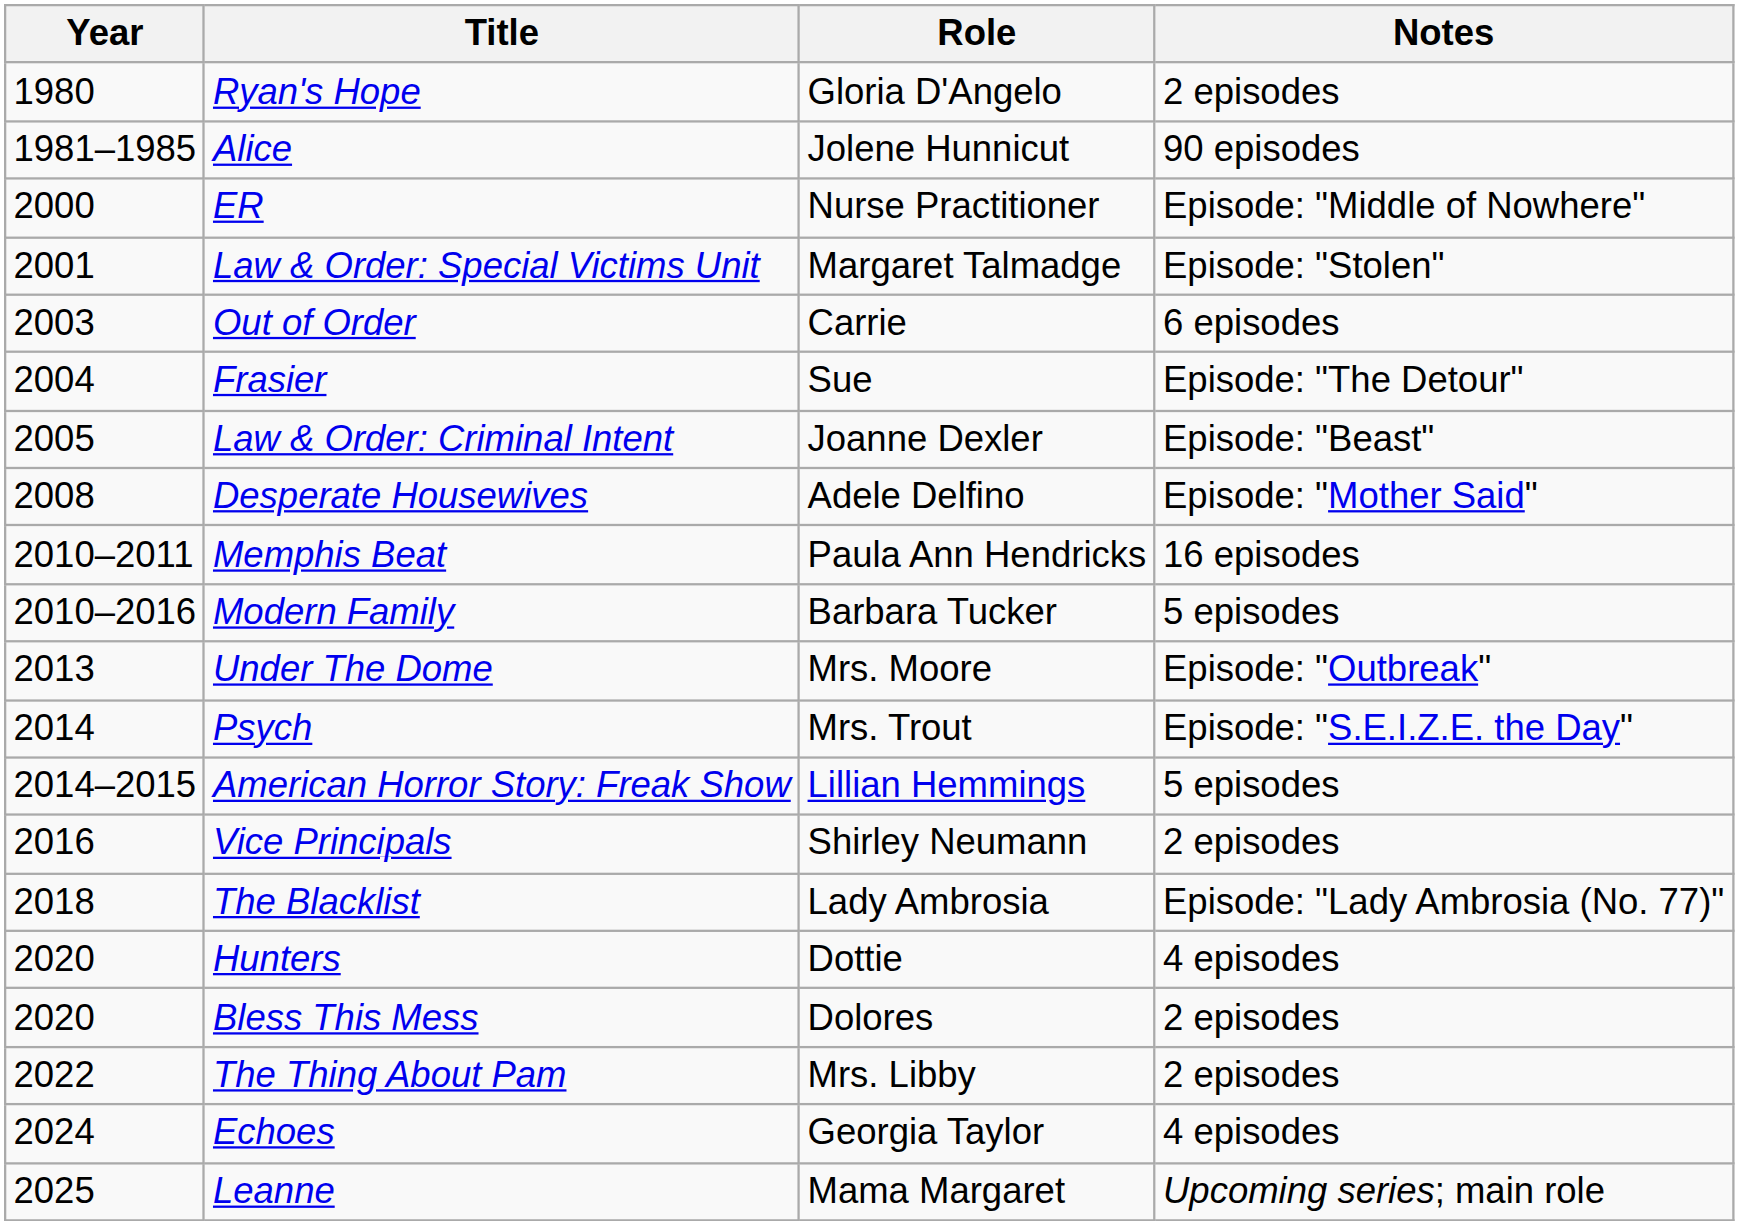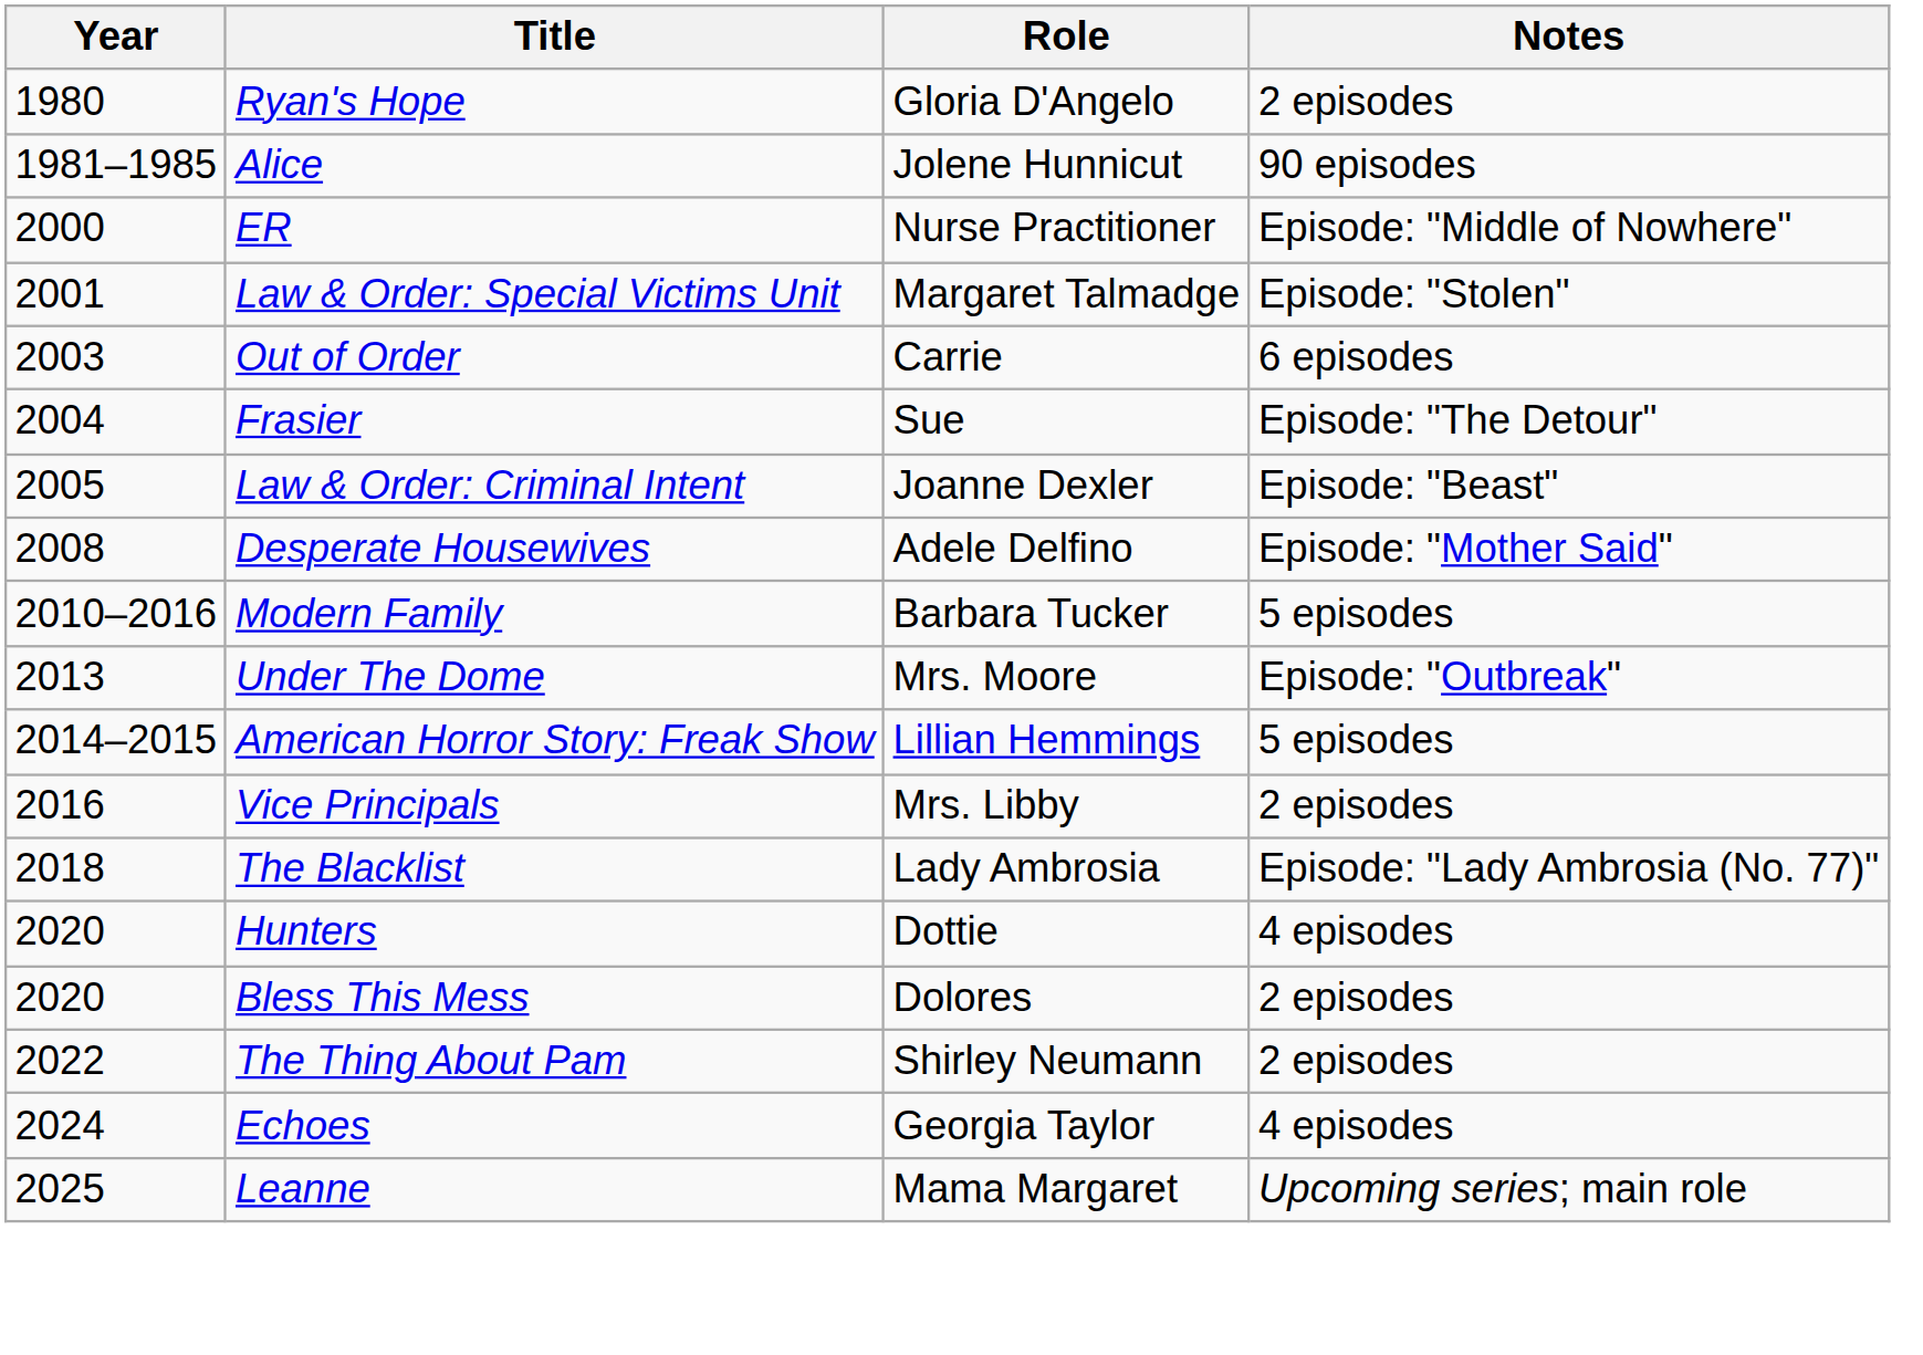 <table class="wikitable sortable">
 <tr>
 <th>Year</th>
 <th>Title</th>
 <th>Role</th>
 <th class="unsortable">Notes</th>
 </tr>
 <tr>
 <td>1980</td>
 <td><em><a href='#'>Ryan's Hope</a></em></td>
 <td>Gloria D'Angelo</td>
 <td>2 episodes</td>
 </tr>
 <tr>
 <td>1981–1985</td>
 <td><em><a href='#'>Alice</a></em></td>
 <td>Jolene Hunnicut</td>
 <td>90 episodes</td>
 </tr>
 <tr>
 <td>2000</td>
 <td><em><a href='#'>ER</a></em></td>
 <td>Nurse Practitioner</td>
 <td>Episode: "Middle of Nowhere"</td>
 </tr>
 <tr>
 <td>2001</td>
 <td><em><a href='#'>Law & Order: Special Victims Unit</a></em></td>
 <td>Margaret Talmadge</td>
 <td>Episode: "Stolen"</td>
 </tr>
 <tr>
 <td>2003</td>
 <td><em><a href='#'>Out of Order</a></em></td>
 <td>Carrie</td>
 <td>6 episodes</td>
 </tr>
 <tr>
 <td>2004</td>
 <td><em><a href='#'>Frasier</a></em></td>
 <td>Sue</td>
 <td>Episode: "The Detour"</td>
 </tr>
 <tr>
 <td>2005</td>
 <td><em><a href='#'>Law & Order: Criminal Intent</a></em></td>
 <td>Joanne Dexler</td>
 <td>Episode: "Beast"</td>
 </tr>
 <tr>
 <td>2008</td>
 <td><em><a href='#'>Desperate Housewives</a></em></td>
 <td>Adele Delfino</td>
 <td>Episode: "<a href='#'>Mother Said</a>"</td>
 </tr>
 <tr>
-<td>2010–2011</td>
-<td><em><a href='#'>Memphis Beat</a></em></td>
-<td>Paula Ann Hendricks</td>
-<td>16 episodes</td>
-</tr>
-<tr>
 <td>2010–2016</td>
 <td><em><a href='#'>Modern Family</a></em></td>
 <td>Barbara Tucker</td>
 <td>5 episodes</td>
 </tr>
 <tr>
 <td>2013</td>
 <td><em><a href='#'>Under The Dome</a></em></td>
 <td>Mrs. Moore</td>
 <td>Episode: "<a href='#'>Outbreak</a>"</td>
 </tr>
 <tr>
-<td>2014</td>
-<td><em><a href='#'>Psych</a></em></td>
-<td>Mrs. Trout</td>
-<td>Episode: "<a href='#'>S.E.I.Z.E. the Day</a>"</td>
-</tr>
-<tr>
 <td>2014–2015</td>
 <td><em><a href='#'>American Horror Story: Freak Show</a></em></td>
 <td><a href='#'>Lillian Hemmings</a></td>
 <td>5 episodes</td>
 </tr>
 <tr>
 <td>2016</td>
 <td><em><a href='#'>Vice Principals</a></em></td>
-<td>Shirley Neumann</td>
+<td>Mrs. Libby</td>
 <td>2 episodes</td>
 </tr>
 <tr>
 <td>2018</td>
 <td><em><a href='#'>The Blacklist</a></em></td>
 <td>Lady Ambrosia</td>
 <td>Episode: "Lady Ambrosia (No. 77)"</td>
 </tr>
 <tr>
 <td>2020</td>
 <td><em><a href='#'>Hunters</a></em></td>
 <td>Dottie</td>
 <td>4 episodes</td>
 </tr>
 <tr>
 <td>2020</td>
 <td><em><a href='#'>Bless This Mess</a></em></td>
 <td>Dolores</td>
 <td>2 episodes</td>
 </tr>
 <tr>
 <td>2022</td>
 <td><em><a href='#'>The Thing About Pam</a></em></td>
-<td>Mrs. Libby</td>
+<td>Shirley Neumann</td>
 <td>2 episodes</td>
 </tr>
 <tr>
 <td>2024</td>
 <td><em><a href='#'>Echoes</a></em></td>
 <td>Georgia Taylor</td>
 <td>4 episodes</td>
 </tr>
 <tr>
 <td>2025</td>
 <td><em><a href='#'>Leanne</a></em></td>
 <td>Mama Margaret</td>
 <td><em>Upcoming series</em>; main role</td>
 </tr>
 </table>
